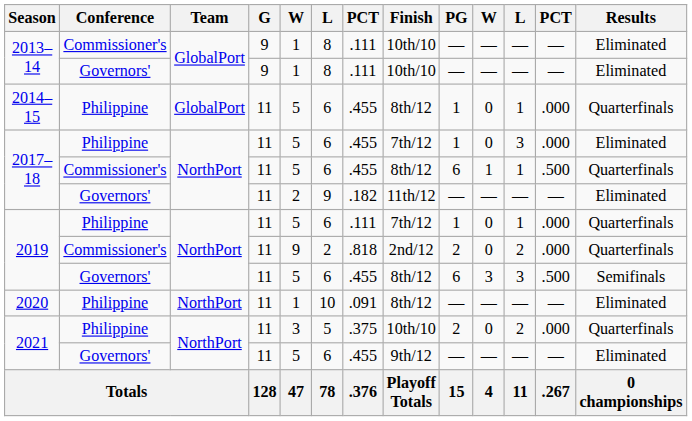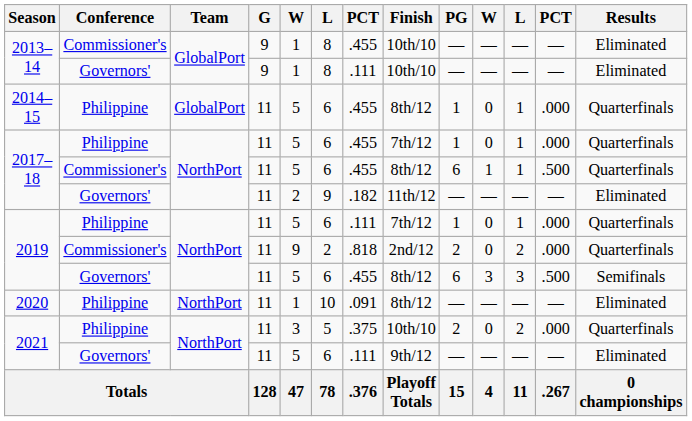 <table class="wikitable sortable" style="text-align:center; font-size:90%;">
 <tr>
 <th>Season</th>
 <th>Conference</th>
 <th>Team</th>
 <th>G</th>
 <th width="25px">W</th>
 <th width="25px">L</th>
 <th>PCT</th>
 <th>Finish</th>
 <th width="25px">PG</th>
 <th width="25px">W</th>
 <th width="25px">L</th>
 <th>PCT</th>
 <th>Results</th>
 </tr>
 <tr>
 <td rowspan="2"><a href='#'>2013–14</a></td>
 <td><a href='#'>Commissioner's</a></td>
 <td rowspan="2"><a href='#'>GlobalPort</a></td>
 <td>9</td>
 <td>1</td>
 <td>8</td>
-<td>.111</td>
+<td>.455</td>
 <td>10th/10</td>
 <td>—</td>
 <td>—</td>
 <td>—</td>
 <td>—</td>
 <td>Eliminated</td>
 </tr>
 <tr>
 <td><a href='#'>Governors'</a></td>
 <td>9</td>
 <td>1</td>
 <td>8</td>
 <td>.111</td>
 <td>10th/10</td>
 <td>—</td>
 <td>—</td>
 <td>—</td>
 <td>—</td>
 <td>Eliminated</td>
 </tr>
 <tr>
 <td><a href='#'>2014–15</a></td>
 <td><a href='#'>Philippine</a></td>
 <td><a href='#'>GlobalPort</a></td>
 <td>11</td>
 <td>5</td>
 <td>6</td>
 <td>.455</td>
 <td>8th/12</td>
 <td>1</td>
 <td>0</td>
 <td>1</td>
 <td>.000</td>
 <td>Quarterfinals</td>
 </tr>
 <tr>
 <td rowspan="3"><a href='#'>2017–18</a></td>
 <td><a href='#'>Philippine</a></td>
 <td rowspan="3"><a href='#'>NorthPort</a></td>
 <td>11</td>
 <td>5</td>
 <td>6</td>
 <td>.455</td>
 <td>7th/12</td>
 <td>1</td>
 <td>0</td>
-<td>3</td>
+<td>1</td>
 <td>.000</td>
-<td>Eliminated</td>
+<td>Quarterfinals</td>
 </tr>
 <tr>
 <td><a href='#'>Commissioner's</a></td>
 <td>11</td>
 <td>5</td>
 <td>6</td>
 <td>.455</td>
 <td>8th/12</td>
 <td>6</td>
 <td>1</td>
 <td>1</td>
 <td>.500</td>
 <td>Quarterfinals</td>
 </tr>
 <tr>
 <td><a href='#'>Governors'</a></td>
 <td>11</td>
 <td>2</td>
 <td>9</td>
 <td>.182</td>
 <td>11th/12</td>
 <td>—</td>
 <td>—</td>
 <td>—</td>
 <td>—</td>
 <td>Eliminated</td>
 </tr>
 <tr>
 <td rowspan="3"><a href='#'>2019</a></td>
 <td><a href='#'>Philippine</a></td>
 <td rowspan="3"><a href='#'>NorthPort</a></td>
 <td>11</td>
 <td>5</td>
 <td>6</td>
 <td>.111</td>
 <td>7th/12</td>
 <td>1</td>
 <td>0</td>
 <td>1</td>
 <td>.000</td>
 <td>Quarterfinals</td>
 </tr>
 <tr>
 <td><a href='#'>Commissioner's</a></td>
 <td>11</td>
 <td>9</td>
 <td>2</td>
 <td>.818</td>
 <td>2nd/12</td>
 <td>2</td>
 <td>0</td>
 <td>2</td>
 <td>.000</td>
 <td>Quarterfinals</td>
 </tr>
 <tr>
 <td><a href='#'>Governors'</a></td>
 <td>11</td>
 <td>5</td>
 <td>6</td>
 <td>.455</td>
 <td>8th/12</td>
 <td>6</td>
 <td>3</td>
 <td>3</td>
 <td>.500</td>
 <td>Semifinals</td>
 </tr>
 <tr>
 <td><a href='#'>2020</a></td>
 <td><a href='#'>Philippine</a></td>
 <td><a href='#'>NorthPort</a></td>
 <td>11</td>
 <td>1</td>
 <td>10</td>
 <td>.091</td>
 <td>8th/12</td>
 <td>—</td>
 <td>—</td>
 <td>—</td>
 <td>—</td>
 <td>Eliminated</td>
 </tr>
 <tr>
 <td rowspan="2"><a href='#'>2021</a></td>
 <td><a href='#'>Philippine</a></td>
 <td rowspan="2"><a href='#'>NorthPort</a></td>
 <td>11</td>
 <td>3</td>
 <td>5</td>
 <td>.375</td>
 <td>10th/10</td>
 <td>2</td>
 <td>0</td>
 <td>2</td>
 <td>.000</td>
 <td>Quarterfinals</td>
 </tr>
 <tr>
 <td><a href='#'>Governors'</a></td>
 <td>11</td>
 <td>5</td>
 <td>6</td>
-<td>.455</td>
+<td>.111</td>
 <td>9th/12</td>
 <td>—</td>
 <td>—</td>
 <td>—</td>
 <td>—</td>
 <td>Eliminated</td>
 </tr>
 <tr>
 <th colspan="3">Totals</th>
 <th>128</th>
 <th>47</th>
 <th>78</th>
 <th>.376</th>
 <th>Playoff Totals</th>
 <th>15</th>
 <th>4</th>
 <th>11</th>
 <th>.267</th>
 <th>0 championships</th>
 </tr>
 </table>
